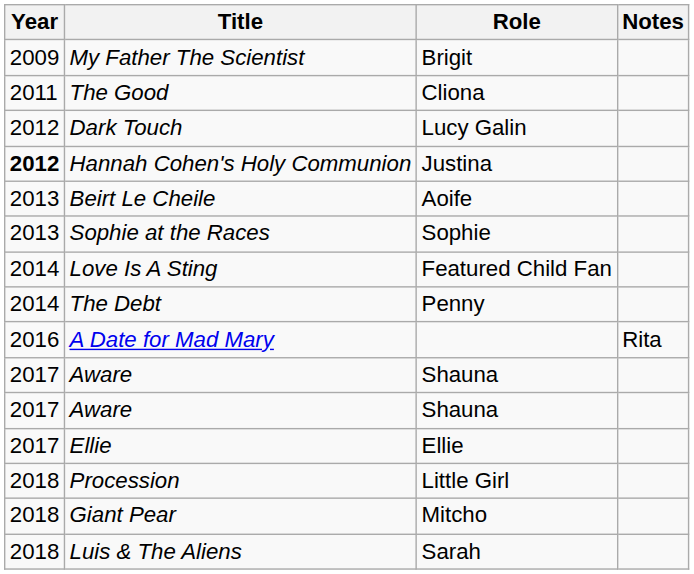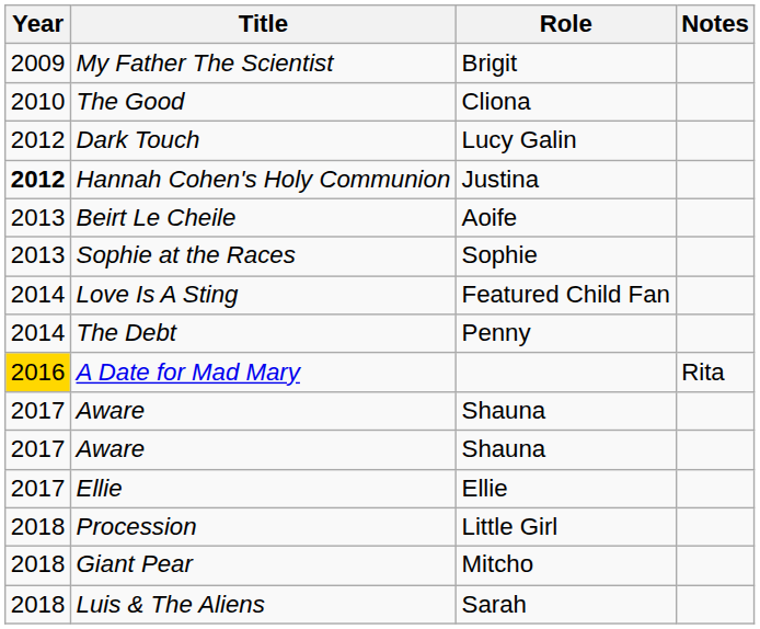 <table class="wikitable">
 <tr>
 <th>Year</th>
 <th>Title</th>
 <th>Role</th>
 <th>Notes</th>
 </tr>
 <tr>
 <td>2009</td>
 <td><em>My Father The Scientist</em></td>
 <td>Brigit</td>
 <td></td>
 </tr>
 <tr>
-<td>2011</td>
+<td>2010</td>
 <td><em>The Good</em></td>
 <td>Cliona</td>
 <td></td>
 </tr>
 <tr>
 <td>2012</td>
 <td><em>Dark Touch</em></td>
 <td>Lucy Galin</td>
 <td></td>
 </tr>
 <tr>
 <td><strong>2012</strong></td>
 <td><em>Hannah Cohen's Holy Communion</em></td>
 <td>Justina</td>
 <td></td>
 </tr>
 <tr>
 <td>2013</td>
 <td><em>Beirt Le Cheile</em></td>
 <td>Aoife</td>
 <td></td>
 </tr>
 <tr>
 <td>2013</td>
 <td><em>Sophie at the Races</em></td>
 <td>Sophie</td>
 <td></td>
 </tr>
 <tr>
 <td>2014</td>
 <td><em>Love Is A Sting</em></td>
 <td>Featured Child Fan</td>
 <td></td>
 </tr>
 <tr>
 <td>2014</td>
 <td><em>The Debt</em></td>
 <td>Penny</td>
 <td></td>
 </tr>
 <tr>
-<td>2016</td>
+<td style="background: gold;">2016</td>
 <td><em><a href='#'>A Date for Mad Mary</a></em></td>
 <td></td>
 <td>Rita</td>
 </tr>
 <tr>
 <td>2017</td>
 <td><em>Aware</em></td>
 <td>Shauna</td>
 <td></td>
 </tr>
 <tr>
 <td>2017</td>
 <td><em>Aware</em></td>
 <td>Shauna</td>
 <td></td>
 </tr>
 <tr>
 <td>2017</td>
 <td><em>Ellie</em></td>
 <td>Ellie</td>
 <td></td>
 </tr>
 <tr>
 <td>2018</td>
 <td><em>Procession</em></td>
 <td>Little Girl</td>
 <td></td>
 </tr>
 <tr>
 <td>2018</td>
 <td><em>Giant Pear</em></td>
 <td>Mitcho</td>
 <td></td>
 </tr>
 <tr>
 <td>2018</td>
 <td><em>Luis & The Aliens</em></td>
 <td>Sarah</td>
 <td></td>
 </tr>
 </table>
